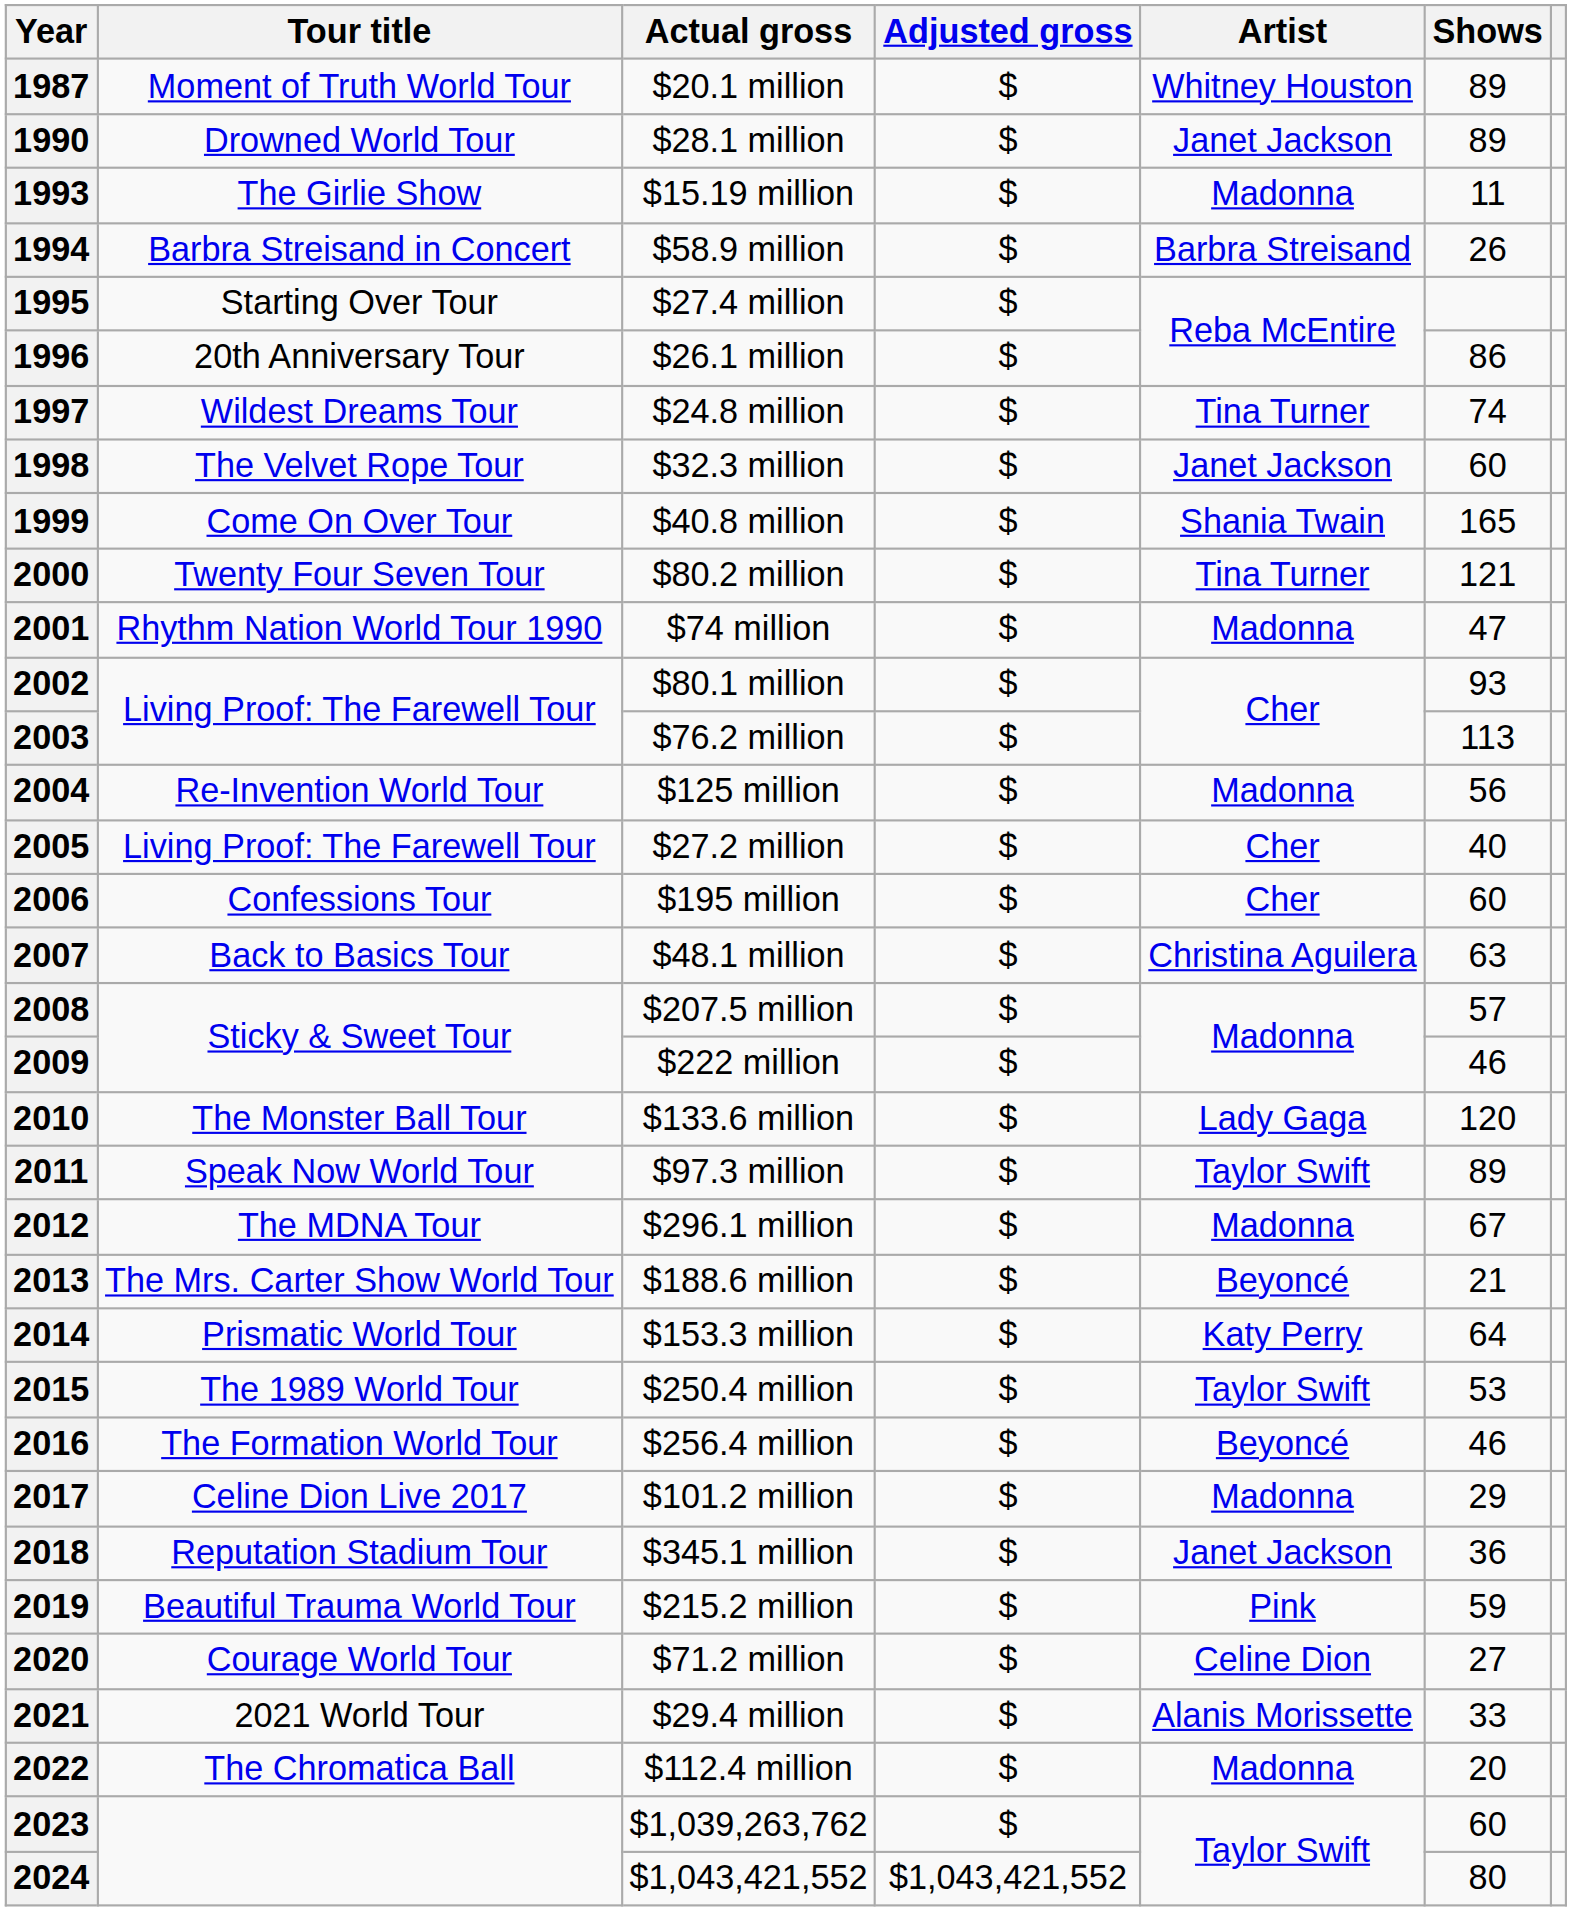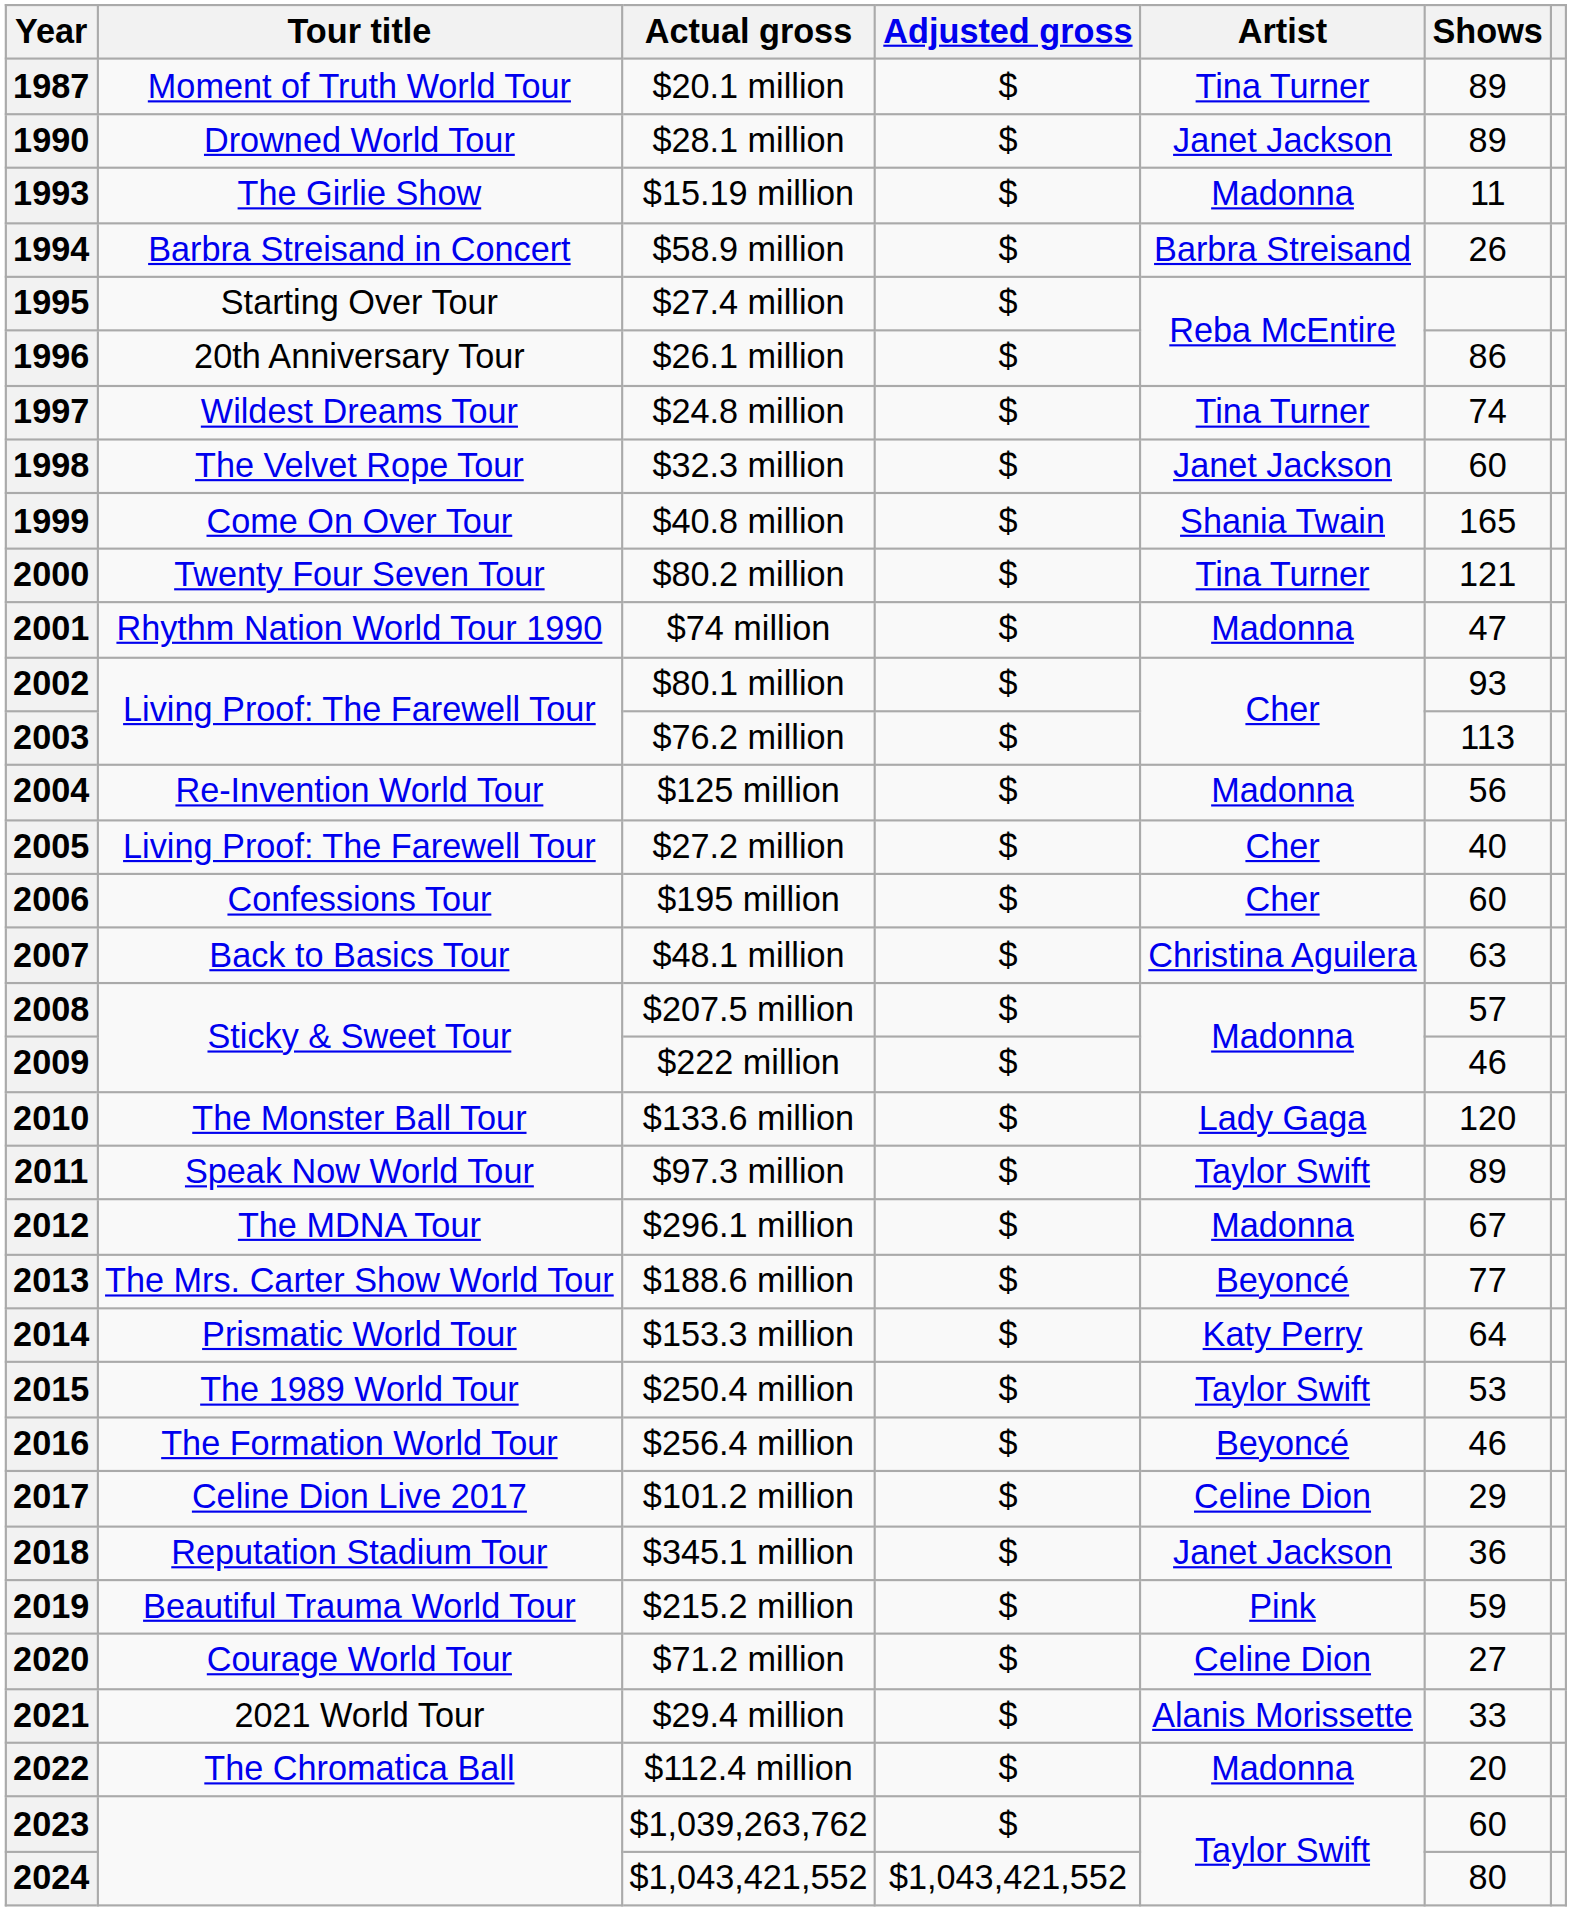 <table class="wikitable sortable plainrowheaders" style="margin:auto; text-align:center">
 <tr>
 <th class="unsortable">Year</th>
 <th>Tour title</th>
 <th>Actual gross</th>
 <th><a href='#'>Adjusted gross</a> <br></th>
 <th>Artist</th>
 <th>Shows</th>
 <th></th>
 </tr>
 <tr>
 <th>1987</th>
 <td><a href='#'>Moment of Truth World Tour</a></td>
 <td>$20.1 million</td>
 <td>$</td>
-<td><a href='#'>Whitney Houston</a></td>
+<td><a href='#'>Tina Turner</a></td>
 <td>89</td>
 <td></td>
 </tr>
 <tr>
 <th>1990</th>
 <td><a href='#'>Drowned World Tour</a></td>
 <td>$28.1 million</td>
 <td>$</td>
 <td><a href='#'>Janet Jackson</a></td>
 <td>89</td>
 <td></td>
 </tr>
 <tr>
 <th>1993</th>
 <td><a href='#'>The Girlie Show</a></td>
 <td>$15.19 million</td>
 <td>$</td>
 <td><a href='#'>Madonna</a></td>
 <td>11</td>
 <td></td>
 </tr>
 <tr>
 <th>1994</th>
 <td><a href='#'>Barbra Streisand in Concert</a></td>
 <td>$58.9 million</td>
 <td>$</td>
 <td><a href='#'>Barbra Streisand</a></td>
 <td>26</td>
 <td></td>
 </tr>
 <tr>
 <th>1995</th>
 <td>Starting Over Tour</td>
 <td>$27.4 million</td>
 <td>$</td>
 <td rowspan="2"><a href='#'>Reba McEntire</a></td>
 <td></td>
 <td></td>
 </tr>
 <tr>
 <th>1996</th>
 <td>20th Anniversary Tour</td>
 <td>$26.1 million</td>
 <td>$</td>
 <td>86</td>
 <td></td>
 </tr>
 <tr>
 <th>1997</th>
 <td><a href='#'>Wildest Dreams Tour</a></td>
 <td>$24.8 million</td>
 <td>$</td>
 <td><a href='#'>Tina Turner</a></td>
 <td>74</td>
 <td></td>
 </tr>
 <tr>
 <th>1998</th>
 <td><a href='#'>The Velvet Rope Tour</a></td>
 <td>$32.3 million</td>
 <td>$</td>
 <td><a href='#'>Janet Jackson</a></td>
 <td>60</td>
 <td></td>
 </tr>
 <tr>
 <th>1999</th>
 <td><a href='#'>Come On Over Tour</a></td>
 <td>$40.8 million</td>
 <td>$</td>
 <td><a href='#'>Shania Twain</a></td>
 <td>165</td>
 <td></td>
 </tr>
 <tr>
 <th>2000</th>
 <td><a href='#'>Twenty Four Seven Tour</a></td>
 <td>$80.2 million</td>
 <td>$</td>
 <td><a href='#'>Tina Turner</a></td>
 <td>121</td>
 <td></td>
 </tr>
 <tr>
 <th>2001</th>
 <td><a href='#'>Rhythm Nation World Tour 1990</a></td>
 <td>$74 million</td>
 <td>$</td>
 <td><a href='#'>Madonna</a></td>
 <td>47</td>
 <td></td>
 </tr>
 <tr>
 <th>2002</th>
 <td rowspan="2"><a href='#'>Living Proof: The Farewell Tour</a></td>
 <td>$80.1 million</td>
 <td>$</td>
 <td rowspan="2"><a href='#'>Cher</a></td>
 <td>93</td>
 <td></td>
 </tr>
 <tr>
 <th>2003</th>
 <td>$76.2 million</td>
 <td>$</td>
 <td>113</td>
 <td></td>
 </tr>
 <tr>
 <th>2004</th>
 <td><a href='#'>Re-Invention World Tour</a></td>
 <td>$125 million</td>
 <td>$</td>
 <td><a href='#'>Madonna</a></td>
 <td>56</td>
 <td></td>
 </tr>
 <tr>
 <th>2005</th>
 <td><a href='#'>Living Proof: The Farewell Tour</a></td>
 <td>$27.2 million</td>
 <td>$</td>
 <td><a href='#'>Cher</a></td>
 <td>40</td>
 <td></td>
 </tr>
 <tr>
 <th>2006</th>
 <td><a href='#'>Confessions Tour</a></td>
 <td>$195 million</td>
 <td>$</td>
 <td><a href='#'>Cher</a></td>
 <td>60</td>
 <td></td>
 </tr>
 <tr>
 <th>2007</th>
 <td><a href='#'>Back to Basics Tour</a></td>
 <td>$48.1 million</td>
 <td>$</td>
 <td><a href='#'>Christina Aguilera</a></td>
 <td>63</td>
 <td></td>
 </tr>
 <tr>
 <th>2008</th>
 <td rowspan="2"><a href='#'>Sticky & Sweet Tour</a></td>
 <td>$207.5 million</td>
 <td>$</td>
 <td rowspan="2"><a href='#'>Madonna</a></td>
 <td>57</td>
 <td></td>
 </tr>
 <tr>
 <th>2009</th>
 <td>$222 million</td>
 <td>$</td>
 <td>46</td>
 <td></td>
 </tr>
 <tr>
 <th>2010</th>
 <td><a href='#'>The Monster Ball Tour</a></td>
 <td>$133.6 million</td>
 <td>$</td>
 <td><a href='#'>Lady Gaga</a></td>
 <td>120</td>
 <td></td>
 </tr>
 <tr>
 <th>2011</th>
 <td><a href='#'>Speak Now World Tour</a></td>
 <td>$97.3 million</td>
 <td>$</td>
 <td><a href='#'>Taylor Swift</a></td>
 <td>89</td>
 <td></td>
 </tr>
 <tr>
 <th>2012</th>
 <td><a href='#'>The MDNA Tour</a></td>
 <td>$296.1 million</td>
 <td>$</td>
 <td><a href='#'>Madonna</a></td>
 <td>67</td>
 <td></td>
 </tr>
 <tr>
 <th>2013</th>
 <td><a href='#'>The Mrs. Carter Show World Tour</a></td>
 <td>$188.6 million</td>
 <td>$</td>
 <td><a href='#'>Beyoncé</a></td>
-<td>21</td>
+<td>77</td>
 <td></td>
 </tr>
 <tr>
 <th>2014</th>
 <td><a href='#'>Prismatic World Tour</a></td>
 <td>$153.3 million</td>
 <td>$</td>
 <td><a href='#'>Katy Perry</a></td>
 <td>64</td>
 <td></td>
 </tr>
 <tr>
 <th>2015</th>
 <td><a href='#'>The 1989 World Tour</a></td>
 <td>$250.4 million</td>
 <td>$</td>
 <td><a href='#'>Taylor Swift</a></td>
 <td>53</td>
 <td></td>
 </tr>
 <tr>
 <th>2016</th>
 <td><a href='#'>The Formation World Tour</a></td>
 <td>$256.4 million</td>
 <td>$</td>
 <td><a href='#'>Beyoncé</a></td>
 <td>46</td>
 <td></td>
 </tr>
 <tr>
 <th>2017</th>
 <td><a href='#'>Celine Dion Live 2017</a></td>
 <td>$101.2 million</td>
 <td>$</td>
-<td><a href='#'>Madonna</a></td>
+<td><a href='#'>Celine Dion</a></td>
 <td>29</td>
 <td></td>
 </tr>
 <tr>
 <th>2018</th>
 <td><a href='#'>Reputation Stadium Tour</a></td>
 <td>$345.1 million</td>
 <td>$</td>
 <td><a href='#'>Janet Jackson</a></td>
 <td>36</td>
 <td></td>
 </tr>
 <tr>
 <th>2019</th>
 <td><a href='#'>Beautiful Trauma World Tour</a></td>
 <td>$215.2 million</td>
 <td>$</td>
 <td><a href='#'>Pink</a></td>
 <td>59</td>
 <td></td>
 </tr>
 <tr>
 <th>2020</th>
 <td><a href='#'>Courage World Tour</a></td>
 <td>$71.2 million</td>
 <td>$</td>
 <td><a href='#'>Celine Dion</a></td>
 <td>27</td>
 <td></td>
 </tr>
 <tr>
 <th>2021</th>
 <td>2021 World Tour</td>
 <td>$29.4 million</td>
 <td>$</td>
 <td><a href='#'>Alanis Morissette</a></td>
 <td>33</td>
 <td></td>
 </tr>
 <tr>
 <th>2022</th>
 <td><a href='#'>The Chromatica Ball</a></td>
 <td>$112.4 million</td>
 <td>$</td>
 <td><a href='#'>Madonna</a></td>
 <td>20</td>
 <td></td>
 </tr>
 <tr>
 <th>2023</th>
 <td rowspan="2"></td>
 <td>$1,039,263,762</td>
 <td>$</td>
 <td rowspan="2"><a href='#'>Taylor Swift</a></td>
 <td>60</td>
 <td></td>
 </tr>
 <tr>
 <th>2024</th>
 <td>$1,043,421,552</td>
 <td>$1,043,421,552</td>
 <td>80</td>
 <td></td>
 </tr>
 </table>
